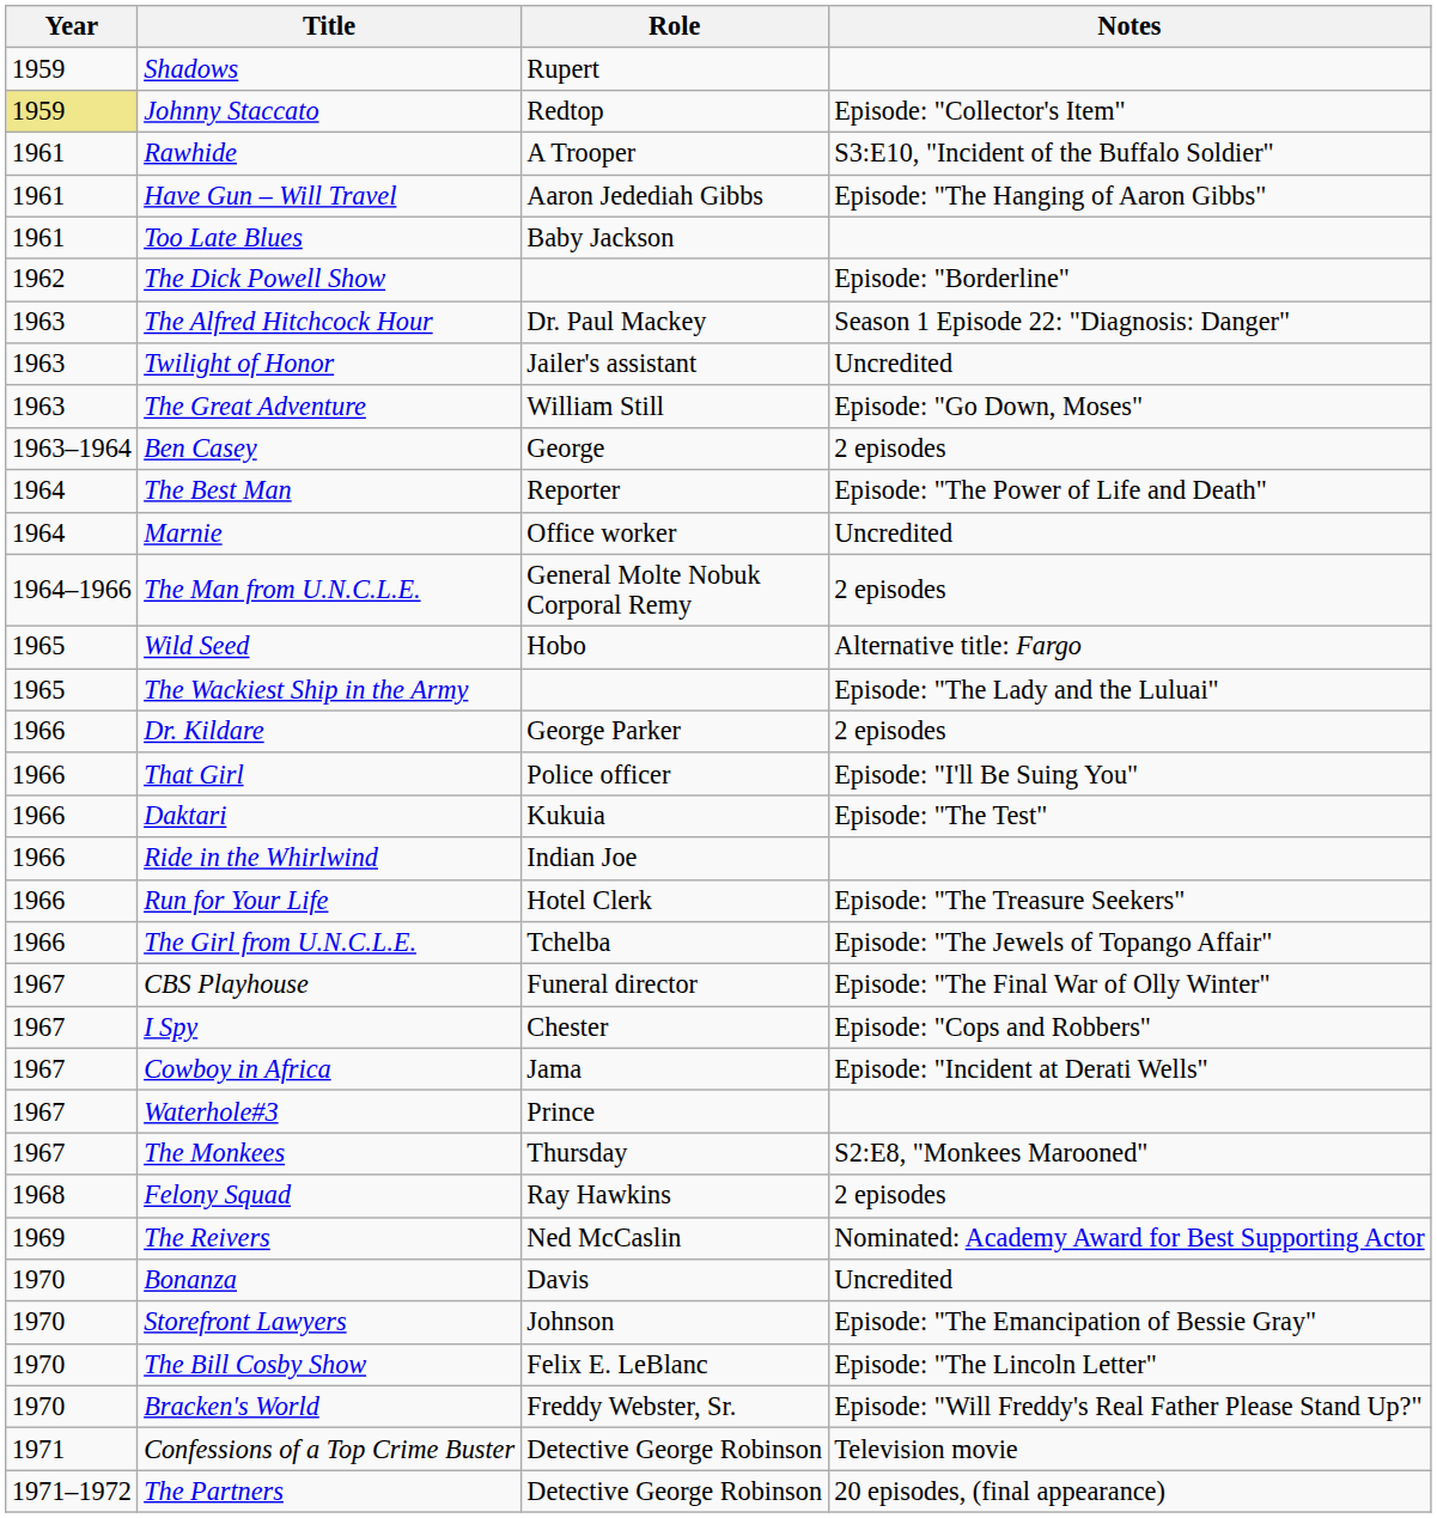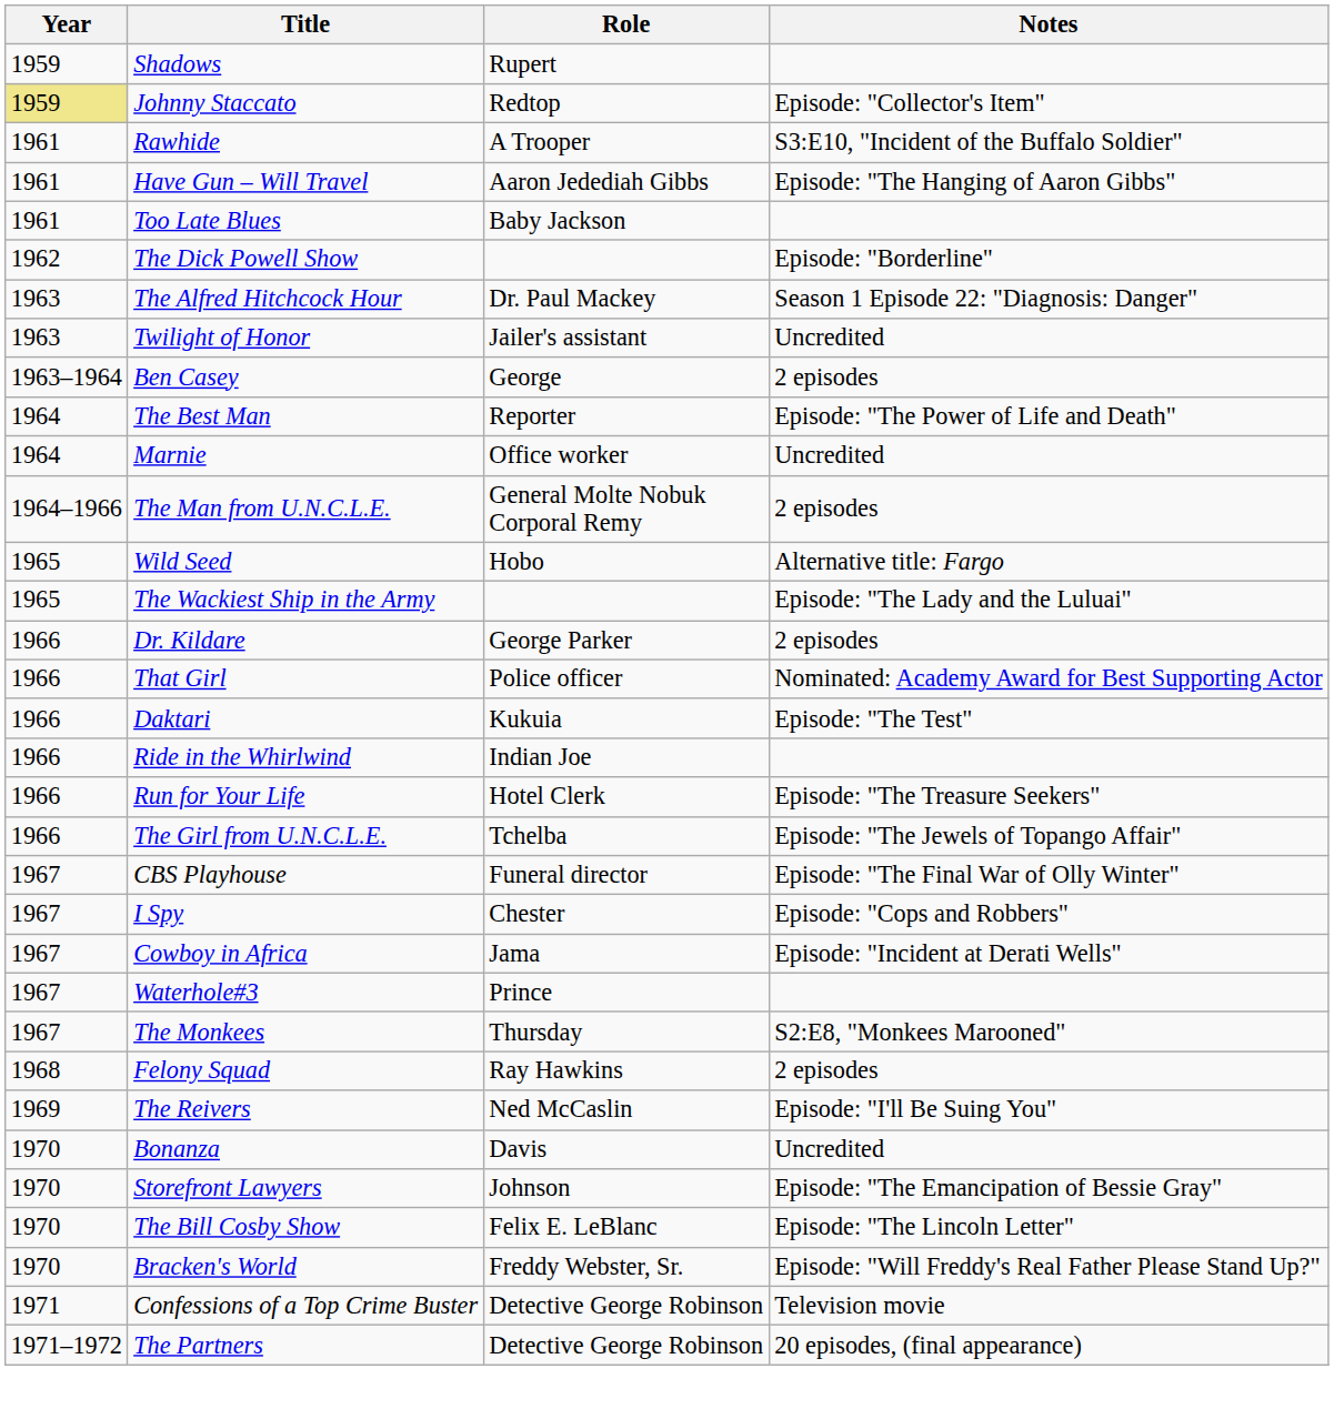 <table class="wikitable sortable">
 <tr>
 <th>Year</th>
 <th>Title</th>
 <th>Role</th>
 <th class="unsortable">Notes</th>
 </tr>
 <tr>
 <td>1959</td>
 <td><em><a href='#'>Shadows</a></em></td>
 <td>Rupert</td>
 <td></td>
 </tr>
 <tr>
 <td style="background: khaki;">1959</td>
 <td><em><a href='#'>Johnny Staccato</a></em></td>
 <td>Redtop</td>
 <td>Episode: "Collector's Item"</td>
 </tr>
 <tr>
 <td>1961</td>
 <td><em><a href='#'>Rawhide</a></em></td>
 <td>A Trooper</td>
 <td>S3:E10, "Incident of the Buffalo Soldier"</td>
 </tr>
 <tr>
 <td>1961</td>
 <td><em><a href='#'>Have Gun – Will Travel</a></em></td>
 <td>Aaron Jedediah Gibbs</td>
 <td>Episode: "The Hanging of Aaron Gibbs"</td>
 </tr>
 <tr>
 <td>1961</td>
 <td><em><a href='#'>Too Late Blues</a></em></td>
 <td>Baby Jackson</td>
 <td></td>
 </tr>
 <tr>
 <td>1962</td>
 <td><em><a href='#'>The Dick Powell Show</a></em></td>
 <td></td>
 <td>Episode: "Borderline"</td>
 </tr>
 <tr>
 <td>1963</td>
 <td><em><a href='#'>The Alfred Hitchcock Hour</a></em></td>
 <td>Dr. Paul Mackey</td>
 <td>Season 1 Episode 22: "Diagnosis: Danger"</td>
 </tr>
 <tr>
 <td>1963</td>
 <td><em><a href='#'>Twilight of Honor</a></em></td>
 <td>Jailer's assistant</td>
 <td>Uncredited</td>
 </tr>
 <tr>
-<td>1963</td>
-<td><em><a href='#'>The Great Adventure</a></em></td>
-<td>William Still</td>
-<td>Episode: "Go Down, Moses"</td>
-</tr>
-<tr>
 <td>1963–1964</td>
 <td><em><a href='#'>Ben Casey</a></em></td>
 <td>George</td>
 <td>2 episodes</td>
 </tr>
 <tr>
 <td>1964</td>
 <td><em><a href='#'>The Best Man</a></em></td>
 <td>Reporter</td>
 <td>Episode: "The Power of Life and Death"</td>
 </tr>
 <tr>
 <td>1964</td>
 <td><em><a href='#'>Marnie</a></em></td>
 <td>Office worker</td>
 <td>Uncredited</td>
 </tr>
 <tr>
 <td>1964–1966</td>
 <td><em><a href='#'>The Man from U.N.C.L.E.</a></em></td>
 <td>General Molte Nobuk<br>Corporal Remy</td>
 <td>2 episodes</td>
 </tr>
 <tr>
 <td>1965</td>
 <td><em><a href='#'>Wild Seed</a></em></td>
 <td>Hobo</td>
 <td>Alternative title: <em>Fargo</em></td>
 </tr>
 <tr>
 <td>1965</td>
 <td><em><a href='#'>The Wackiest Ship in the Army</a></em></td>
 <td></td>
 <td>Episode: "The Lady and the Luluai"</td>
 </tr>
 <tr>
 <td>1966</td>
 <td><em><a href='#'>Dr. Kildare</a></em></td>
 <td>George Parker</td>
 <td>2 episodes</td>
 </tr>
 <tr>
 <td>1966</td>
 <td><em><a href='#'>That Girl</a></em></td>
 <td>Police officer</td>
-<td>Episode: "I'll Be Suing You"</td>
+<td>Nominated: <a href='#'>Academy Award for Best Supporting Actor</a></td>
 </tr>
 <tr>
 <td>1966</td>
 <td><em><a href='#'>Daktari</a></em></td>
 <td>Kukuia</td>
 <td>Episode: "The Test"</td>
 </tr>
 <tr>
 <td>1966</td>
 <td><em><a href='#'>Ride in the Whirlwind</a></em></td>
 <td>Indian Joe</td>
 <td></td>
 </tr>
 <tr>
 <td>1966</td>
 <td><em><a href='#'>Run for Your Life</a></em></td>
 <td>Hotel Clerk</td>
 <td>Episode: "The Treasure Seekers"</td>
 </tr>
 <tr>
 <td>1966</td>
 <td><em><a href='#'>The Girl from U.N.C.L.E.</a></em></td>
 <td>Tchelba</td>
 <td>Episode: "The Jewels of Topango Affair"</td>
 </tr>
 <tr>
 <td>1967</td>
 <td><em>CBS Playhouse</em></td>
 <td>Funeral director</td>
 <td>Episode: "The Final War of Olly Winter"</td>
 </tr>
 <tr>
 <td>1967</td>
 <td><em><a href='#'>I Spy</a></em></td>
 <td>Chester</td>
 <td>Episode: "Cops and Robbers"</td>
 </tr>
 <tr>
 <td>1967</td>
 <td><em><a href='#'>Cowboy in Africa</a></em></td>
 <td>Jama</td>
 <td>Episode: "Incident at Derati Wells"</td>
 </tr>
 <tr>
 <td>1967</td>
 <td><em><a href='#'>Waterhole#3</a></em></td>
 <td>Prince</td>
 <td></td>
 </tr>
 <tr>
 <td>1967</td>
 <td><em><a href='#'>The Monkees</a></em></td>
 <td>Thursday</td>
 <td>S2:E8, "Monkees Marooned"</td>
 </tr>
 <tr>
 <td>1968</td>
 <td><em><a href='#'>Felony Squad</a></em></td>
 <td>Ray Hawkins</td>
 <td>2 episodes</td>
 </tr>
 <tr>
 <td>1969</td>
 <td><em><a href='#'>The Reivers</a></em></td>
 <td>Ned McCaslin</td>
-<td>Nominated: <a href='#'>Academy Award for Best Supporting Actor</a></td>
+<td>Episode: "I'll Be Suing You"</td>
 </tr>
 <tr>
 <td>1970</td>
 <td><em><a href='#'>Bonanza</a></em></td>
 <td>Davis</td>
 <td>Uncredited</td>
 </tr>
 <tr>
 <td>1970</td>
 <td><em><a href='#'>Storefront Lawyers</a></em></td>
 <td>Johnson</td>
 <td>Episode: "The Emancipation of Bessie Gray"</td>
 </tr>
 <tr>
 <td>1970</td>
 <td><em><a href='#'>The Bill Cosby Show</a></em></td>
 <td>Felix E. LeBlanc</td>
 <td>Episode: "The Lincoln Letter"</td>
 </tr>
 <tr>
 <td>1970</td>
 <td><em><a href='#'>Bracken's World</a></em></td>
 <td>Freddy Webster, Sr.</td>
 <td>Episode: "Will Freddy's Real Father Please Stand Up?"</td>
 </tr>
 <tr>
 <td>1971</td>
 <td><em>Confessions of a Top Crime Buster</em></td>
 <td>Detective George Robinson</td>
 <td>Television movie</td>
 </tr>
 <tr>
 <td>1971–1972</td>
 <td><em><a href='#'>The Partners</a></em></td>
 <td>Detective George Robinson</td>
 <td>20 episodes, (final appearance)</td>
 </tr>
 </table>
